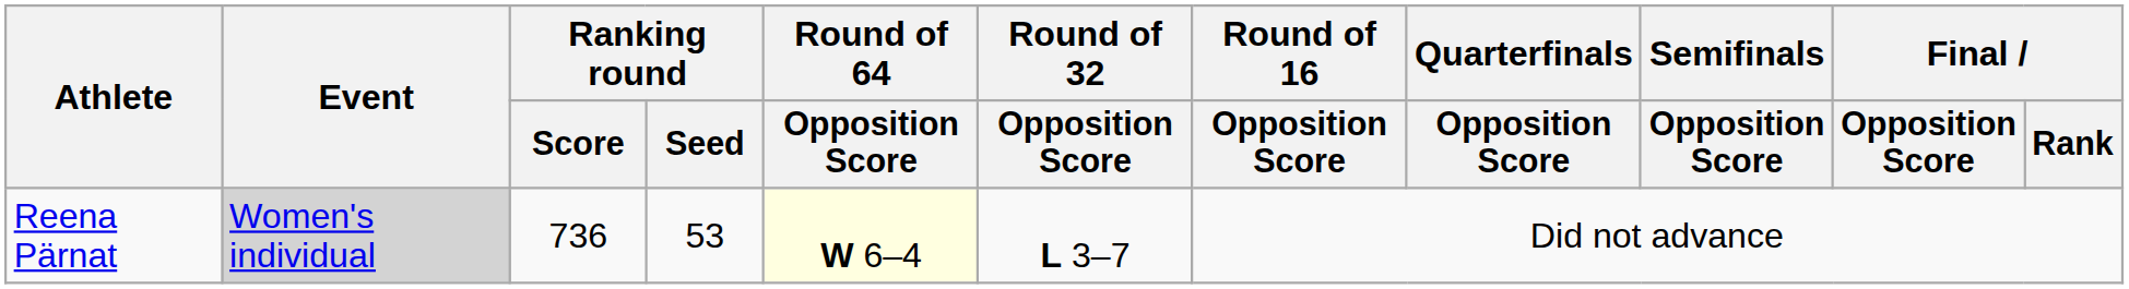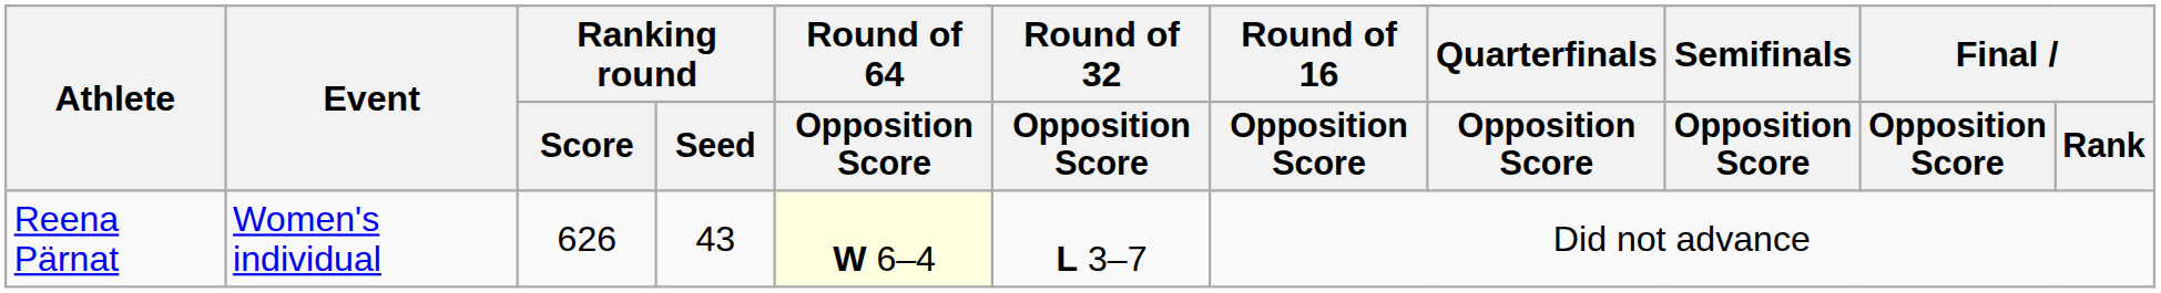 <table class="wikitable" style="font-size:90%">
 <tr>
 <th rowspan=2>Athlete</th>
 <th rowspan=2>Event</th>
 <th colspan="2">Ranking round</th>
 <th>Round of 64</th>
 <th>Round of 32</th>
 <th>Round of 16</th>
 <th>Quarterfinals</th>
 <th>Semifinals</th>
 <th colspan="2">Final / </th>
 </tr>
 <tr style="font-size:95%">
 <th>Score</th>
 <th>Seed</th>
 <th>Opposition<br>Score</th>
 <th>Opposition<br>Score</th>
 <th>Opposition<br>Score</th>
 <th>Opposition<br>Score</th>
 <th>Opposition<br>Score</th>
 <th>Opposition<br>Score</th>
 <th>Rank</th>
 </tr>
 <tr align=center>
 <td align=left><a href='#'>Reena Pärnat</a></td>
-<td align=left style="background: lightgrey;"><a href='#'>Women's individual</a></td>
-<td>736</td>
-<td>53</td>
+<td align=left><a href='#'>Women's individual</a></td>
+<td>626</td>
+<td>43</td>
 <td style="background: lightyellow;"><br><strong>W</strong> 6–4</td>
 <td><br><strong>L</strong> 3–7</td>
 <td colspan=5>Did not advance</td>
 </tr>
 </table>
